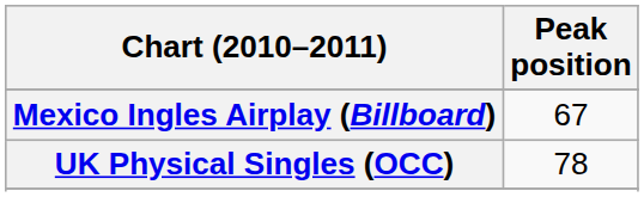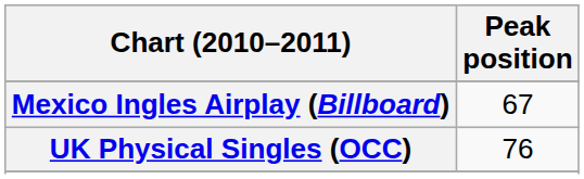 <table class="wikitable sortable plainrowheaders" style="text-align:center">
 <tr>
 <th scope="col">Chart (2010–2011)</th>
 <th scope="col">Peak<br>position</th>
 </tr>
 <tr>
 </tr>
 <tr>
 </tr>
 <tr>
 <th scope="row"><a href='#'>Mexico Ingles Airplay</a> (<em><a href='#'>Billboard</a></em>)</th>
 <td>67</td>
 </tr>
 <tr>
 <th scope="row"><a href='#'>UK Physical Singles</a> (<a href='#'>OCC</a>)</th>
-<td>78</td>
+<td>76</td>
 </tr>
 <tr>
 </tr>
 <tr>
 </tr>
 </table>
